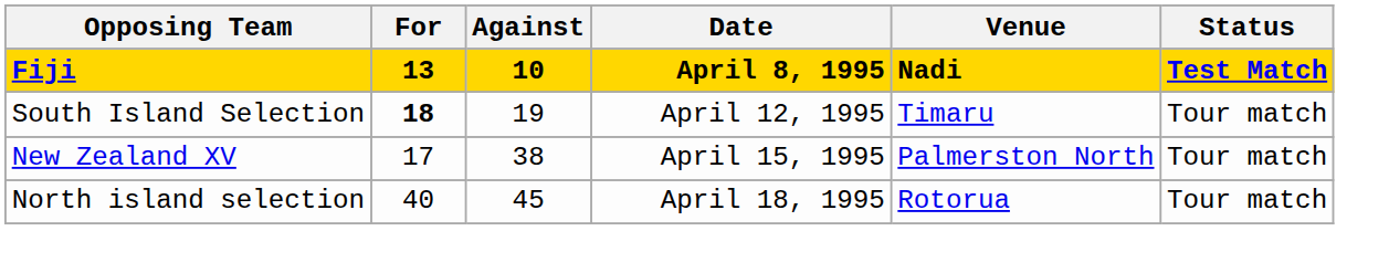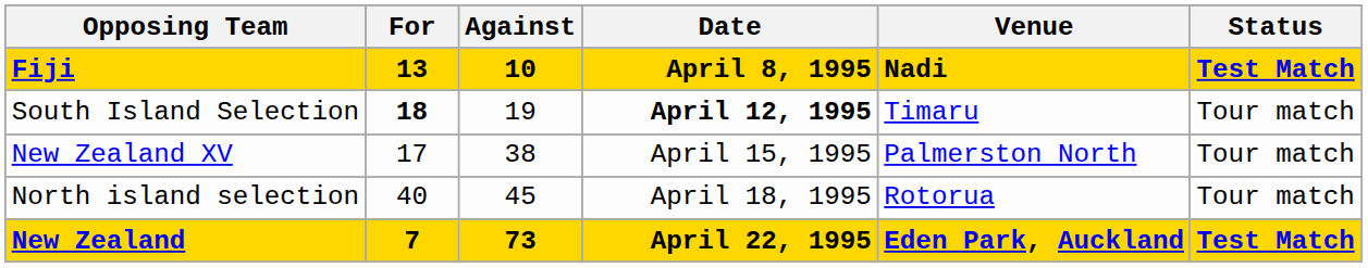 <table class=wikitable>
 <tr>
 <th>Opposing Team</th>
 <th>For</th>
 <th>Against</th>
 <th>Date</th>
 <th>Venue</th>
 <th>Status</th>
 </tr>
 <tr bgcolor=gold>
 <td><strong><a href='#'>Fiji</a></strong></td>
 <td align=center width=40><strong>13</strong></td>
 <td align=center width=40><strong>10</strong></td>
 <td width=140 align=right><strong>April 8, 1995</strong></td>
 <td><strong>Nadi</strong></td>
 <td><strong><a href='#'>Test Match</a></strong></td>
 </tr>
 <tr bgcolor=#fdfdfd>
 <td>South Island Selection</td>
 <td align=center width=40><strong>18</strong></td>
 <td align=center width=40>19</td>
-<td width=140 align=right>April 12, 1995</td>
+<td width=140 align=right><strong>April 12, 1995</strong></td>
 <td><a href='#'>Timaru</a></td>
 <td>Tour match</td>
 </tr>
 <tr bgcolor=#fdfdfd>
 <td><a href='#'>New Zealand XV</a></td>
 <td align=center width=40>17</td>
 <td align=center width=40>38</td>
 <td width=140 align=right>April 15, 1995</td>
 <td><a href='#'>Palmerston North</a></td>
 <td>Tour match</td>
 </tr>
 <tr bgcolor=#fdfdfd>
 <td>North island selection</td>
 <td align=center width=40>40</td>
 <td align=center width=40>45</td>
 <td width=140 align=right>April 18, 1995</td>
 <td><a href='#'>Rotorua</a></td>
 <td>Tour match</td>
 </tr>
+<tr bgcolor=gold>
+<td><strong><a href='#'>New Zealand</a></strong></td>
+<td align=center width=40><strong>7</strong></td>
+<td align=center width=40><strong>73</strong></td>
+<td width=140 align=right><strong>April 22, 1995</strong></td>
+<td><strong><a href='#'>Eden Park</a>, <a href='#'>Auckland</a></strong></td>
+<td><strong><a href='#'>Test Match</a></strong></td>
+</tr>
 </table>
